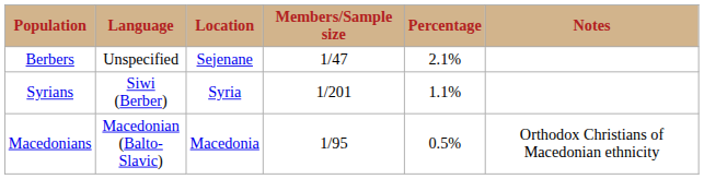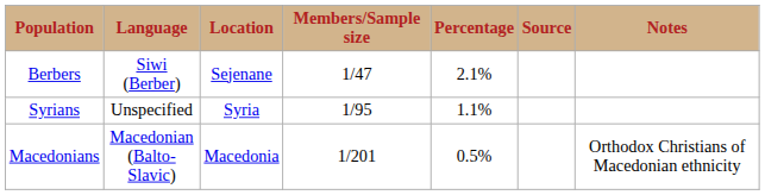 <table class="wikitable sortable" style="width: 45%; align="right">
 <tr style="text-align:center; background:#f0f0f0;">
 <td align="center" style="background:Tan; color:FireBrick;"><strong>Population</strong></td>
 <td align="center" style="background:Tan; color:FireBrick;"><strong>Language</strong></td>
 <td align="center" style="background:Tan; color:FireBrick;"><strong>Location</strong></td>
 <td align="center" style="background:Tan; color:FireBrick;"><strong>Members/Sample size</strong></td>
 <td align="center" style="background:Tan; color:FireBrick;"><strong>Percentage</strong></td>
+<td align="center" style="background:Tan; color:FireBrick;"><strong>Source</strong></td>
 <td align="center" style="background:Tan; color:FireBrick;"><strong>Notes</strong></td>
 </tr>
 <tr align="center" style="background:White; color:*000*;">
 <td><a href='#'>Berbers</a></td>
-<td>Unspecified</td>
+<td><a href='#'>Siwi</a> (<a href='#'>Berber</a>)</td>
 <td><a href='#'>Sejenane</a></td>
 <td>1/47</td>
 <td>2.1%</td>
 <td></td>
+<td></td>
 </tr>
 <tr align="center" style="background:White; color:*000*;">
 <td><a href='#'>Syrians</a></td>
-<td><a href='#'>Siwi</a> (<a href='#'>Berber</a>)</td>
+<td>Unspecified</td>
 <td><a href='#'>Syria</a></td>
-<td>1/201</td>
+<td>1/95</td>
 <td>1.1%</td>
+<td></td>
 <td></td>
 </tr>
 <tr align="center" style="background:White; color:*000*;">
 <td><a href='#'>Macedonians</a></td>
 <td><a href='#'>Macedonian</a><br> (<a href='#'>Balto-Slavic</a>)</td>
 <td><a href='#'>Macedonia</a></td>
-<td>1/95</td>
+<td>1/201</td>
 <td>0.5%</td>
+<td></td>
 <td>Orthodox Christians of Macedonian ethnicity</td>
 </tr>
 </table>
